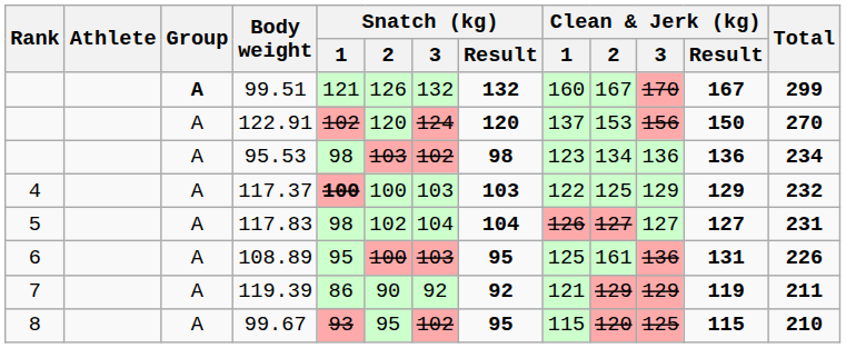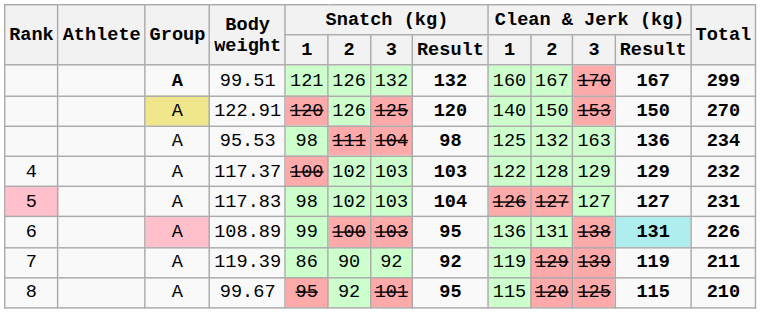 <table class="wikitable sortable" style="text-align:center;">
 <tr>
 <th rowspan="2">Rank</th>
 <th rowspan="2">Athlete</th>
 <th rowspan="2">Group</th>
 <th rowspan="2">Body<br>weight</th>
 <th colspan="4">Snatch (kg)</th>
 <th colspan="4">Clean & Jerk (kg)</th>
 <th rowspan="2">Total</th>
 </tr>
 <tr>
 <th>1</th>
 <th>2</th>
 <th>3</th>
 <th>Result</th>
 <th>1</th>
 <th>2</th>
 <th>3</th>
 <th>Result</th>
 </tr>
 <tr>
 <td></td>
 <td align="left"></td>
 <td><strong>A</strong></td>
 <td>99.51</td>
 <td bgcolor="ccffcc">121</td>
 <td bgcolor="ccffcc">126</td>
 <td bgcolor="ccffcc">132</td>
 <td><strong>132</strong></td>
 <td bgcolor="ccffcc">160</td>
 <td bgcolor="ccffcc">167</td>
 <td bgcolor="ffaaaa"><s>170</s></td>
 <td><strong>167</strong></td>
 <td><strong>299</strong></td>
 </tr>
 <tr>
 <td></td>
 <td align="left"></td>
-<td>A</td>
+<td style="background: khaki;">A</td>
 <td>122.91</td>
-<td bgcolor="ffaaaa"><s>102</s></td>
-<td bgcolor="ccffcc">120</td>
-<td bgcolor="ffaaaa"><s>124</s></td>
+<td bgcolor="ffaaaa"><s>120</s></td>
+<td bgcolor="ccffcc">126</td>
+<td bgcolor="ffaaaa"><s>125</s></td>
 <td><strong>120</strong></td>
-<td bgcolor="ccffcc">137</td>
-<td bgcolor="ccffcc">153</td>
-<td bgcolor="ffaaaa"><s>156</s></td>
+<td bgcolor="ccffcc">140</td>
+<td bgcolor="ccffcc">150</td>
+<td bgcolor="ffaaaa"><s>153</s></td>
 <td><strong>150</strong></td>
 <td><strong>270</strong></td>
 </tr>
 <tr>
 <td></td>
 <td align="left"></td>
 <td>A</td>
 <td>95.53</td>
 <td bgcolor="ccffcc">98</td>
-<td bgcolor="ffaaaa"><s>103</s></td>
-<td bgcolor="ffaaaa"><s>102</s></td>
+<td bgcolor="ffaaaa"><s>111</s></td>
+<td bgcolor="ffaaaa"><s>104</s></td>
 <td><strong>98</strong></td>
-<td bgcolor="ccffcc">123</td>
-<td bgcolor="ccffcc">134</td>
-<td bgcolor="ccffcc">136</td>
+<td bgcolor="ccffcc">125</td>
+<td bgcolor="ccffcc">132</td>
+<td bgcolor="ccffcc">163</td>
 <td><strong>136</strong></td>
 <td><strong>234</strong></td>
 </tr>
 <tr>
 <td>4</td>
 <td align="left"></td>
 <td>A</td>
 <td>117.37</td>
-<td bgcolor="ffaaaa"><strong><s>100</s></strong></td>
-<td bgcolor="ccffcc">100</td>
+<td bgcolor="ffaaaa"><s>100</s></td>
+<td bgcolor="ccffcc">102</td>
 <td bgcolor="ccffcc">103</td>
 <td><strong>103</strong></td>
 <td bgcolor="ccffcc">122</td>
-<td bgcolor="ccffcc">125</td>
+<td bgcolor="ccffcc">128</td>
 <td bgcolor="ccffcc">129</td>
 <td><strong>129</strong></td>
 <td><strong>232</strong></td>
 </tr>
 <tr>
-<td>5</td>
+<td style="background: pink;">5</td>
 <td align="left"></td>
 <td>A</td>
 <td>117.83</td>
 <td bgcolor="ccffcc">98</td>
 <td bgcolor="ccffcc">102</td>
-<td bgcolor="ccffcc">104</td>
+<td bgcolor="ccffcc">103</td>
 <td><strong>104</strong></td>
 <td bgcolor="ffaaaa"><s>126</s></td>
 <td bgcolor="ffaaaa"><s>127</s></td>
 <td bgcolor="ccffcc">127</td>
 <td><strong>127</strong></td>
 <td><strong>231</strong></td>
 </tr>
 <tr>
 <td>6</td>
 <td align="left"></td>
-<td>A</td>
+<td style="background: pink;">A</td>
 <td>108.89</td>
-<td bgcolor="ccffcc">95</td>
+<td bgcolor="ccffcc">99</td>
 <td bgcolor="ffaaaa"><s>100</s></td>
 <td bgcolor="ffaaaa"><s>103</s></td>
 <td><strong>95</strong></td>
-<td bgcolor="ccffcc">125</td>
-<td bgcolor="ccffcc">161</td>
-<td bgcolor="ffaaaa"><s>136</s></td>
-<td><strong>131</strong></td>
+<td bgcolor="ccffcc">136</td>
+<td bgcolor="ccffcc">131</td>
+<td bgcolor="ffaaaa"><s>138</s></td>
+<td style="background: paleturquoise;"><strong>131</strong></td>
 <td><strong>226</strong></td>
 </tr>
 <tr>
 <td>7</td>
 <td align="left"></td>
 <td>A</td>
 <td>119.39</td>
 <td bgcolor="ccffcc">86</td>
 <td bgcolor="ccffcc">90</td>
 <td bgcolor="ccffcc">92</td>
 <td><strong>92</strong></td>
-<td bgcolor="ccffcc">121</td>
+<td bgcolor="ccffcc">119</td>
 <td bgcolor="ffaaaa"><s>129</s></td>
-<td bgcolor="ffaaaa"><s>129</s></td>
+<td bgcolor="ffaaaa"><s>139</s></td>
 <td><strong>119</strong></td>
 <td><strong>211</strong></td>
 </tr>
 <tr>
 <td>8</td>
 <td align="left"></td>
 <td>A</td>
 <td>99.67</td>
-<td bgcolor="ffaaaa"><s>93</s></td>
-<td bgcolor="ccffcc">95</td>
-<td bgcolor="ffaaaa"><s>102</s></td>
+<td bgcolor="ffaaaa"><s>95</s></td>
+<td bgcolor="ccffcc">92</td>
+<td bgcolor="ffaaaa"><s>101</s></td>
 <td><strong>95</strong></td>
 <td bgcolor="ccffcc">115</td>
 <td bgcolor="ffaaaa"><s>120</s></td>
 <td bgcolor="ffaaaa"><s>125</s></td>
 <td><strong>115</strong></td>
 <td><strong>210</strong></td>
 </tr>
 </table>
